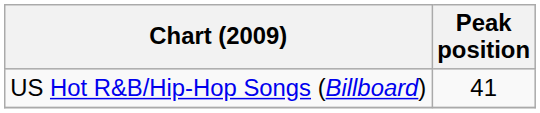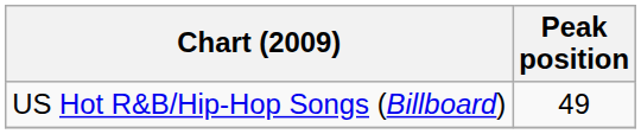 <table class="wikitable">
 <tr>
 <th>Chart (2009)</th>
 <th>Peak<br>position</th>
 </tr>
 <tr>
 <td>US <a href='#'>Hot R&B/Hip-Hop Songs</a> (<em><a href='#'>Billboard</a></em>)</td>
-<td align="center">41</td>
+<td align="center">49</td>
 </tr>
 <tr>
 </tr>
 </table>
